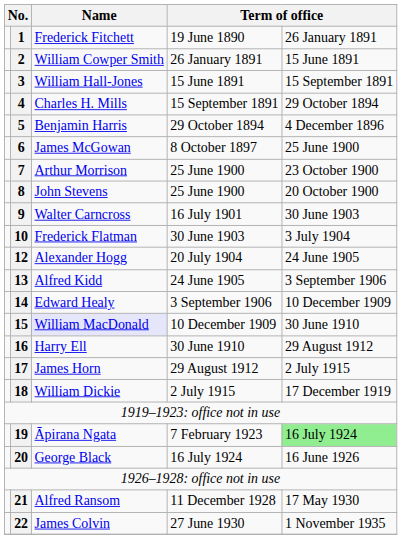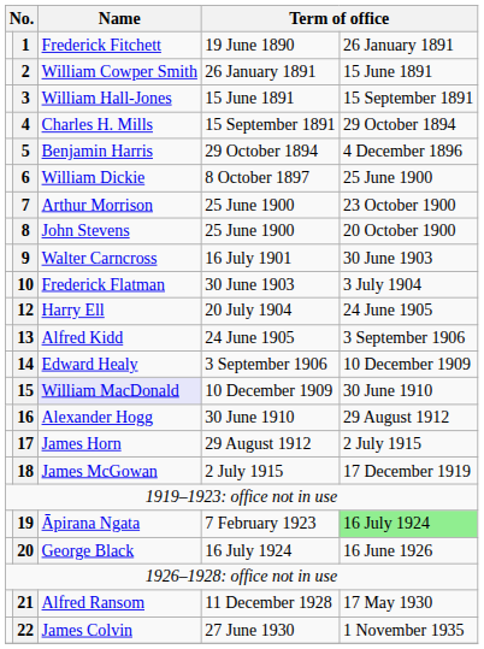 <table class="wikitable">
 <tr>
 <th colspan="2">No.</th>
 <th>Name</th>
 <th colspan="2">Term of office</th>
 </tr>
 <tr>
 <td bgcolor=></td>
 <th>1</th>
 <td><a href='#'>Frederick Fitchett</a></td>
 <td>19 June 1890</td>
 <td>26 January 1891</td>
 </tr>
 <tr>
 <td bgcolor=></td>
 <th>2</th>
 <td><a href='#'>William Cowper Smith</a></td>
 <td>26 January 1891</td>
 <td>15 June 1891</td>
 </tr>
 <tr>
 <td bgcolor=></td>
 <th>3</th>
 <td><a href='#'>William Hall-Jones</a></td>
 <td>15 June 1891</td>
 <td>15 September 1891</td>
 </tr>
 <tr>
 <td bgcolor=></td>
 <th>4</th>
 <td><a href='#'>Charles H. Mills</a></td>
 <td>15 September 1891</td>
 <td>29 October 1894</td>
 </tr>
 <tr>
 <td bgcolor=></td>
 <th>5</th>
 <td><a href='#'>Benjamin Harris</a></td>
 <td>29 October 1894</td>
 <td>4 December 1896</td>
 </tr>
 <tr>
 <td bgcolor=></td>
 <th>6</th>
-<td><a href='#'>James McGowan</a></td>
+<td><a href='#'>William Dickie</a></td>
 <td>8 October 1897</td>
 <td>25 June 1900</td>
 </tr>
 <tr>
 <td bgcolor=></td>
 <th>7</th>
 <td><a href='#'>Arthur Morrison</a></td>
 <td>25 June 1900</td>
 <td>23 October 1900</td>
 </tr>
 <tr>
 <td bgcolor=></td>
 <th>8</th>
 <td><a href='#'>John Stevens</a></td>
 <td>25 June 1900</td>
 <td>20 October 1900</td>
 </tr>
 <tr>
 <td bgcolor=></td>
 <th>9</th>
 <td><a href='#'>Walter Carncross</a></td>
 <td>16 July 1901</td>
 <td>30 June 1903</td>
 </tr>
 <tr>
 <td bgcolor=></td>
 <th>10</th>
 <td><a href='#'>Frederick Flatman</a></td>
 <td>30 June 1903</td>
 <td>3 July 1904</td>
 </tr>
 <tr>
 <td bgcolor=></td>
 <th>12</th>
-<td><a href='#'>Alexander Hogg</a></td>
+<td><a href='#'>Harry Ell</a></td>
 <td>20 July 1904</td>
 <td>24 June 1905</td>
 </tr>
 <tr>
 <td bgcolor=></td>
 <th>13</th>
 <td><a href='#'>Alfred Kidd</a></td>
 <td>24 June 1905</td>
 <td>3 September 1906</td>
 </tr>
 <tr>
 <td bgcolor=></td>
 <th>14</th>
 <td><a href='#'>Edward Healy</a></td>
 <td>3 September 1906</td>
 <td>10 December 1909</td>
 </tr>
 <tr>
 <td bgcolor=></td>
 <th>15</th>
 <td style="background: lavender;"><a href='#'>William MacDonald</a></td>
 <td>10 December 1909</td>
 <td>30 June 1910</td>
 </tr>
 <tr>
 <td bgcolor=></td>
 <th>16</th>
-<td><a href='#'>Harry Ell</a></td>
+<td><a href='#'>Alexander Hogg</a></td>
 <td>30 June 1910</td>
 <td>29 August 1912</td>
 </tr>
 <tr>
 <td bgcolor=></td>
 <th>17</th>
 <td><a href='#'>James Horn</a></td>
 <td>29 August 1912</td>
 <td>2 July 1915</td>
 </tr>
 <tr>
 <td bgcolor=></td>
 <th>18</th>
-<td><a href='#'>William Dickie</a></td>
+<td><a href='#'>James McGowan</a></td>
 <td>2 July 1915</td>
 <td>17 December 1919</td>
 </tr>
 <tr>
 <td colspan=5 align=center><em>1919–1923: office not in use</em></td>
 </tr>
 <tr>
 <td bgcolor=></td>
 <th>19</th>
 <td><a href='#'>Āpirana Ngata</a></td>
 <td>7 February 1923</td>
 <td style="background: lightgreen;">16 July 1924</td>
 </tr>
 <tr>
 <td bgcolor=></td>
 <th>20</th>
 <td><a href='#'>George Black</a></td>
 <td>16 July 1924</td>
 <td>16 June 1926</td>
 </tr>
 <tr>
 <td colspan=5 align=center><em>1926–1928: office not in use</em></td>
 </tr>
 <tr>
 <td bgcolor=></td>
 <th>21</th>
 <td><a href='#'>Alfred Ransom</a></td>
 <td>11 December 1928</td>
 <td>17 May 1930</td>
 </tr>
 <tr>
 <td bgcolor=></td>
 <th>22</th>
 <td><a href='#'>James Colvin</a></td>
 <td>27 June 1930</td>
 <td>1 November 1935</td>
 </tr>
 <tr>
 </tr>
 </table>
